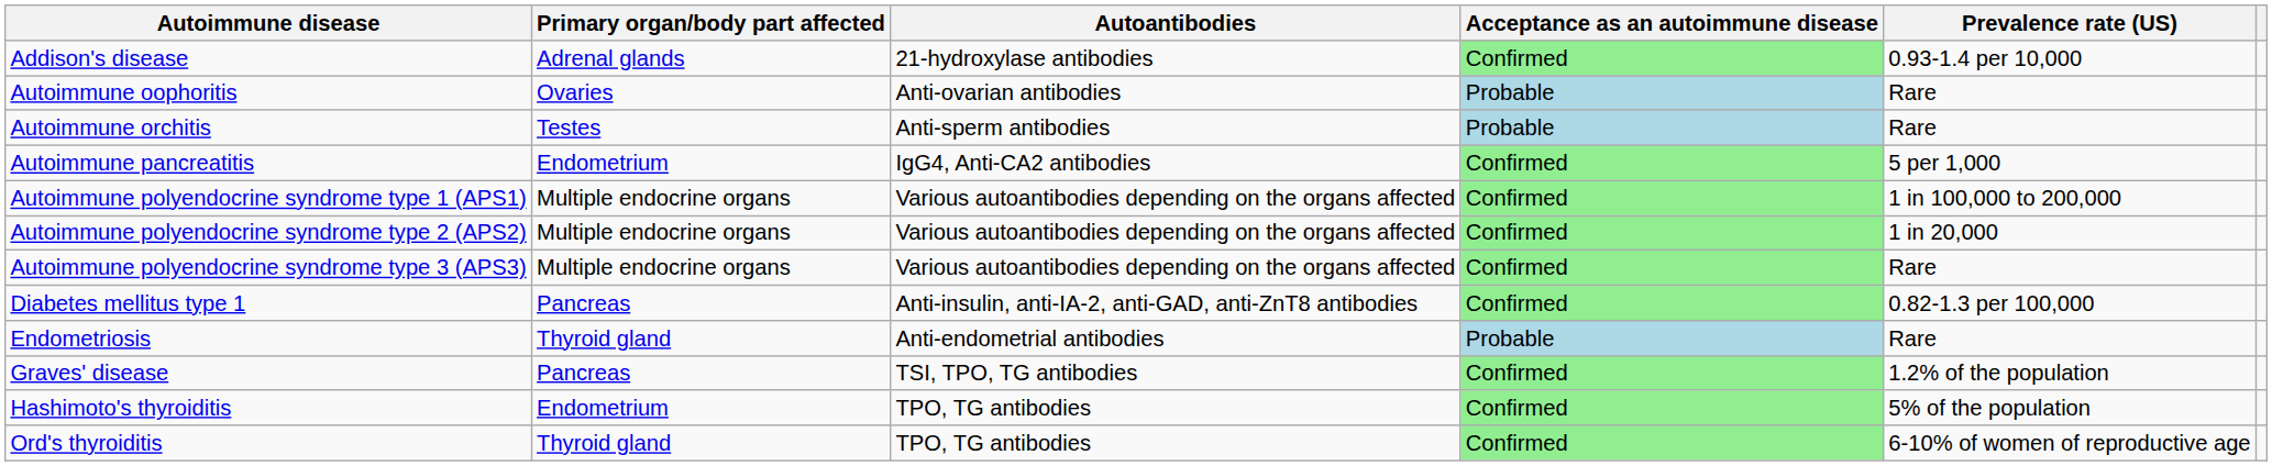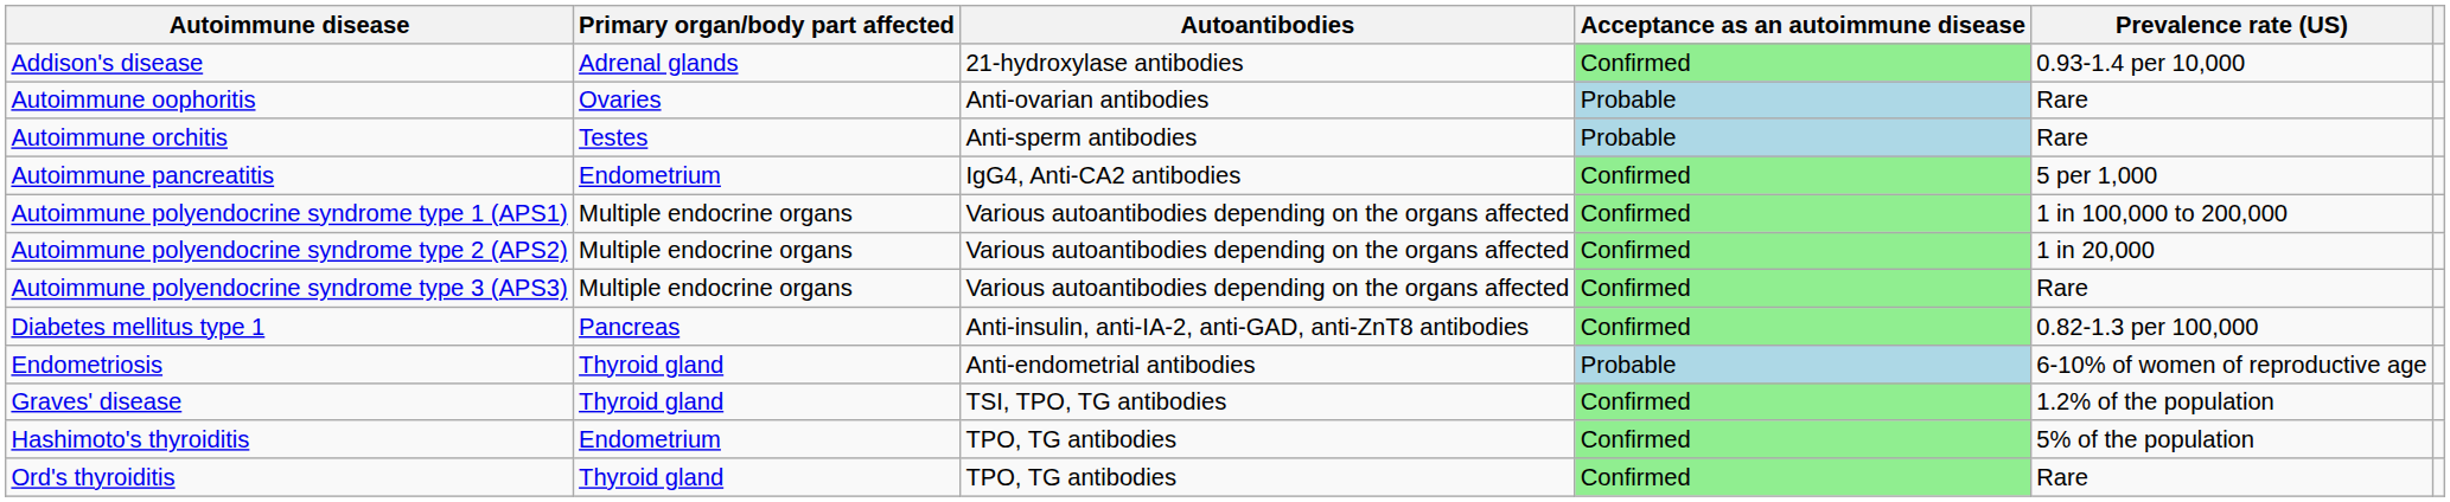 <table class="wikitable sortable" style="font-size: 90%;">
 <tr>
 <th scope="col">Autoimmune disease</th>
 <th scope="col">Primary organ/body part affected</th>
 <th scope="col">Autoantibodies</th>
 <th scope="col">Acceptance as an autoimmune disease</th>
 <th scope="col">Prevalence rate (US)</th>
 <th scope="col"></th>
 </tr>
 <tr>
 <td><a href='#'>Addison's disease</a></td>
 <td><a href='#'>Adrenal glands</a></td>
 <td>21-hydroxylase antibodies</td>
 <td bgcolor="lightgreen">Confirmed</td>
 <td>0.93-1.4 per 10,000</td>
 <td></td>
 </tr>
 <tr>
 <td><a href='#'>Autoimmune oophoritis</a></td>
 <td><a href='#'>Ovaries</a></td>
 <td>Anti-ovarian antibodies</td>
 <td bgcolor="lightblue">Probable</td>
 <td>Rare</td>
 <td></td>
 </tr>
 <tr>
 <td><a href='#'>Autoimmune orchitis</a></td>
 <td><a href='#'>Testes</a></td>
 <td>Anti-sperm antibodies</td>
 <td bgcolor="lightblue">Probable</td>
 <td>Rare</td>
 <td></td>
 </tr>
 <tr>
 <td><a href='#'>Autoimmune pancreatitis</a></td>
 <td><a href='#'>Endometrium</a></td>
 <td>IgG4, Anti-CA2 antibodies</td>
 <td bgcolor="lightgreen">Confirmed</td>
 <td>5 per 1,000</td>
 <td></td>
 </tr>
 <tr>
 <td><a href='#'>Autoimmune polyendocrine syndrome type 1 (APS1)</a></td>
 <td>Multiple endocrine organs</td>
 <td>Various autoantibodies depending on the organs affected</td>
 <td bgcolor="lightgreen">Confirmed</td>
 <td>1 in 100,000 to 200,000</td>
 <td></td>
 </tr>
 <tr>
 <td><a href='#'>Autoimmune polyendocrine syndrome type 2 (APS2)</a></td>
 <td>Multiple endocrine organs</td>
 <td>Various autoantibodies depending on the organs affected</td>
 <td bgcolor="lightgreen">Confirmed</td>
 <td>1 in 20,000</td>
 <td></td>
 </tr>
 <tr>
 <td><a href='#'>Autoimmune polyendocrine syndrome type 3 (APS3)</a></td>
 <td>Multiple endocrine organs</td>
 <td>Various autoantibodies depending on the organs affected</td>
 <td bgcolor="lightgreen">Confirmed</td>
 <td>Rare</td>
 <td></td>
 </tr>
 <tr>
 <td><a href='#'>Diabetes mellitus type 1</a></td>
 <td><a href='#'>Pancreas</a></td>
 <td>Anti-insulin, anti-IA-2, anti-GAD, anti-ZnT8 antibodies</td>
 <td bgcolor="lightgreen">Confirmed</td>
 <td>0.82-1.3 per 100,000</td>
 <td></td>
 </tr>
 <tr>
 <td><a href='#'>Endometriosis</a></td>
 <td><a href='#'>Thyroid gland</a></td>
 <td>Anti-endometrial antibodies</td>
 <td bgcolor="lightblue">Probable</td>
-<td>Rare</td>
+<td>6-10% of women of reproductive age</td>
 <td></td>
 </tr>
 <tr>
 <td><a href='#'>Graves' disease</a></td>
-<td><a href='#'>Pancreas</a></td>
+<td><a href='#'>Thyroid gland</a></td>
 <td>TSI, TPO, TG antibodies</td>
 <td bgcolor="lightgreen">Confirmed</td>
 <td>1.2% of the population</td>
 <td></td>
 </tr>
 <tr>
 <td><a href='#'>Hashimoto's thyroiditis</a></td>
 <td><a href='#'>Endometrium</a></td>
 <td>TPO, TG antibodies</td>
 <td bgcolor="lightgreen">Confirmed</td>
 <td>5% of the population</td>
 <td></td>
 </tr>
 <tr>
 <td><a href='#'>Ord's thyroiditis</a></td>
 <td><a href='#'>Thyroid gland</a></td>
 <td>TPO, TG antibodies</td>
 <td bgcolor="lightgreen">Confirmed</td>
-<td>6-10% of women of reproductive age</td>
+<td>Rare</td>
 <td></td>
 </tr>
 </table>
